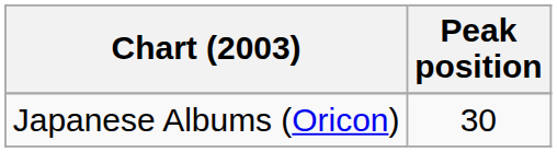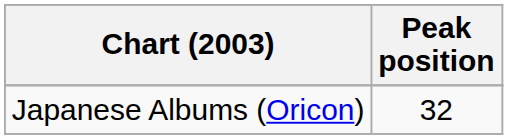 <table class="wikitable">
 <tr>
 <th>Chart (2003)</th>
 <th>Peak<br>position</th>
 </tr>
 <tr>
 </tr>
 <tr>
 </tr>
 <tr>
 <td>Japanese Albums (<a href='#'>Oricon</a>)</td>
-<td align=center>30</td>
+<td align=center>32</td>
 </tr>
 </table>
